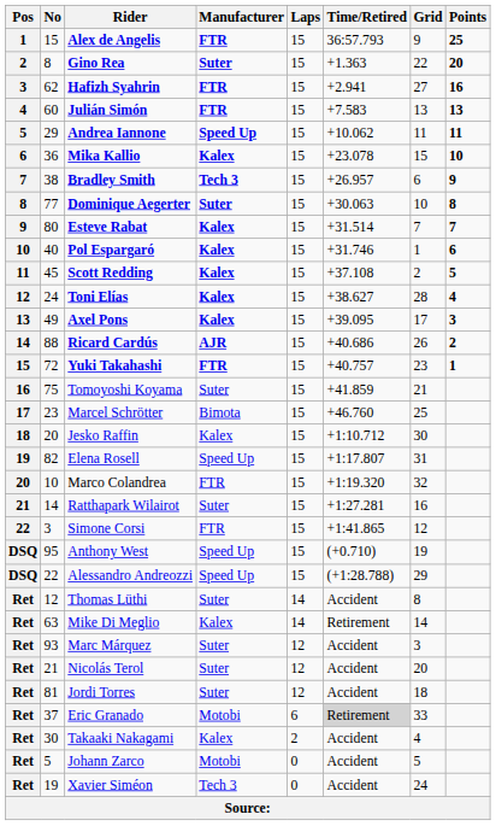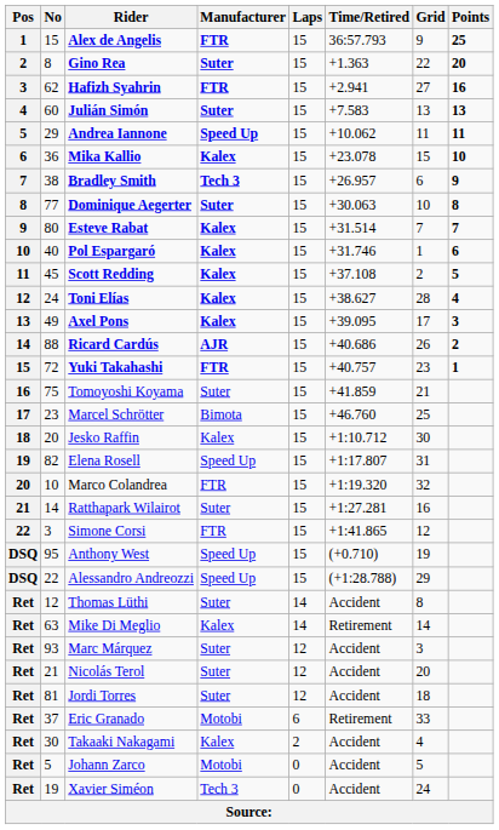 <table class="wikitable" style="font-size: 95%;">
 <tr>
 <th>Pos</th>
 <th>No</th>
 <th>Rider</th>
 <th>Manufacturer</th>
 <th>Laps</th>
 <th>Time/Retired</th>
 <th>Grid</th>
 <th>Points</th>
 </tr>
 <tr>
 <th>1</th>
 <td>15</td>
 <td> <strong><a href='#'>Alex de Angelis</a></strong></td>
 <td><strong><a href='#'>FTR</a></strong></td>
 <td>15</td>
 <td>36:57.793</td>
 <td>9</td>
 <td><strong>25</strong></td>
 </tr>
 <tr>
 <th>2</th>
 <td>8</td>
 <td> <strong><a href='#'>Gino Rea</a></strong></td>
 <td><strong><a href='#'>Suter</a></strong></td>
 <td>15</td>
 <td>+1.363</td>
 <td>22</td>
 <td><strong>20</strong></td>
 </tr>
 <tr>
 <th>3</th>
 <td>62</td>
 <td> <strong><a href='#'>Hafizh Syahrin</a></strong></td>
 <td><strong><a href='#'>FTR</a></strong></td>
 <td>15</td>
 <td>+2.941</td>
 <td>27</td>
 <td><strong>16</strong></td>
 </tr>
 <tr>
 <th>4</th>
 <td>60</td>
 <td> <strong><a href='#'>Julián Simón</a></strong></td>
-<td><strong><a href='#'>FTR</a></strong></td>
+<td><strong><a href='#'>Suter</a></strong></td>
 <td>15</td>
 <td>+7.583</td>
 <td>13</td>
 <td><strong>13</strong></td>
 </tr>
 <tr>
 <th>5</th>
 <td>29</td>
 <td> <strong><a href='#'>Andrea Iannone</a></strong></td>
 <td><strong><a href='#'>Speed Up</a></strong></td>
 <td>15</td>
 <td>+10.062</td>
 <td>11</td>
 <td><strong>11</strong></td>
 </tr>
 <tr>
 <th>6</th>
 <td>36</td>
 <td> <strong><a href='#'>Mika Kallio</a></strong></td>
 <td><strong><a href='#'>Kalex</a></strong></td>
 <td>15</td>
 <td>+23.078</td>
 <td>15</td>
 <td><strong>10</strong></td>
 </tr>
 <tr>
 <th>7</th>
 <td>38</td>
 <td> <strong><a href='#'>Bradley Smith</a></strong></td>
 <td><strong><a href='#'>Tech 3</a></strong></td>
 <td>15</td>
 <td>+26.957</td>
 <td>6</td>
 <td><strong>9</strong></td>
 </tr>
 <tr>
 <th>8</th>
 <td>77</td>
 <td> <strong><a href='#'>Dominique Aegerter</a></strong></td>
 <td><strong><a href='#'>Suter</a></strong></td>
 <td>15</td>
 <td>+30.063</td>
 <td>10</td>
 <td><strong>8</strong></td>
 </tr>
 <tr>
 <th>9</th>
 <td>80</td>
 <td> <strong><a href='#'>Esteve Rabat</a></strong></td>
 <td><strong><a href='#'>Kalex</a></strong></td>
 <td>15</td>
 <td>+31.514</td>
 <td>7</td>
 <td><strong>7</strong></td>
 </tr>
 <tr>
 <th>10</th>
 <td>40</td>
 <td> <strong><a href='#'>Pol Espargaró</a></strong></td>
 <td><strong><a href='#'>Kalex</a></strong></td>
 <td>15</td>
 <td>+31.746</td>
 <td>1</td>
 <td><strong>6</strong></td>
 </tr>
 <tr>
 <th>11</th>
 <td>45</td>
 <td> <strong><a href='#'>Scott Redding</a></strong></td>
 <td><strong><a href='#'>Kalex</a></strong></td>
 <td>15</td>
 <td>+37.108</td>
 <td>2</td>
 <td><strong>5</strong></td>
 </tr>
 <tr>
 <th>12</th>
 <td>24</td>
 <td> <strong><a href='#'>Toni Elías</a></strong></td>
 <td><strong><a href='#'>Kalex</a></strong></td>
 <td>15</td>
 <td>+38.627</td>
 <td>28</td>
 <td><strong>4</strong></td>
 </tr>
 <tr>
 <th>13</th>
 <td>49</td>
 <td> <strong><a href='#'>Axel Pons</a></strong></td>
 <td><strong><a href='#'>Kalex</a></strong></td>
 <td>15</td>
 <td>+39.095</td>
 <td>17</td>
 <td><strong>3</strong></td>
 </tr>
 <tr>
 <th>14</th>
 <td>88</td>
 <td> <strong><a href='#'>Ricard Cardús</a></strong></td>
 <td><strong><a href='#'>AJR</a></strong></td>
 <td>15</td>
 <td>+40.686</td>
 <td>26</td>
 <td><strong>2</strong></td>
 </tr>
 <tr>
 <th>15</th>
 <td>72</td>
 <td> <strong><a href='#'>Yuki Takahashi</a></strong></td>
 <td><strong><a href='#'>FTR</a></strong></td>
 <td>15</td>
 <td>+40.757</td>
 <td>23</td>
 <td><strong>1</strong></td>
 </tr>
 <tr>
 <th>16</th>
 <td>75</td>
 <td> <a href='#'>Tomoyoshi Koyama</a></td>
 <td><a href='#'>Suter</a></td>
 <td>15</td>
 <td>+41.859</td>
 <td>21</td>
 <td></td>
 </tr>
 <tr>
 <th>17</th>
 <td>23</td>
 <td> <a href='#'>Marcel Schrötter</a></td>
 <td><a href='#'>Bimota</a></td>
 <td>15</td>
 <td>+46.760</td>
 <td>25</td>
 <td></td>
 </tr>
 <tr>
 <th>18</th>
 <td>20</td>
 <td> <a href='#'>Jesko Raffin</a></td>
 <td><a href='#'>Kalex</a></td>
 <td>15</td>
 <td>+1:10.712</td>
 <td>30</td>
 <td></td>
 </tr>
 <tr>
 <th>19</th>
 <td>82</td>
 <td> <a href='#'>Elena Rosell</a></td>
 <td><a href='#'>Speed Up</a></td>
 <td>15</td>
 <td>+1:17.807</td>
 <td>31</td>
 <td></td>
 </tr>
 <tr>
 <th>20</th>
 <td>10</td>
 <td> Marco Colandrea</td>
 <td><a href='#'>FTR</a></td>
 <td>15</td>
 <td>+1:19.320</td>
 <td>32</td>
 <td></td>
 </tr>
 <tr>
 <th>21</th>
 <td>14</td>
 <td> <a href='#'>Ratthapark Wilairot</a></td>
 <td><a href='#'>Suter</a></td>
 <td>15</td>
 <td>+1:27.281</td>
 <td>16</td>
 <td></td>
 </tr>
 <tr>
 <th>22</th>
 <td>3</td>
 <td> <a href='#'>Simone Corsi</a></td>
 <td><a href='#'>FTR</a></td>
 <td>15</td>
 <td>+1:41.865</td>
 <td>12</td>
 <td></td>
 </tr>
 <tr>
 <th>DSQ</th>
 <td>95</td>
 <td> <a href='#'>Anthony West</a></td>
 <td><a href='#'>Speed Up</a></td>
 <td>15</td>
 <td>(+0.710)</td>
 <td>19</td>
 <td></td>
 </tr>
 <tr>
 <th>DSQ</th>
 <td>22</td>
 <td> <a href='#'>Alessandro Andreozzi</a></td>
 <td><a href='#'>Speed Up</a></td>
 <td>15</td>
 <td>(+1:28.788)</td>
 <td>29</td>
 <td></td>
 </tr>
 <tr>
 <th>Ret</th>
 <td>12</td>
 <td> <a href='#'>Thomas Lüthi</a></td>
 <td><a href='#'>Suter</a></td>
 <td>14</td>
 <td>Accident</td>
 <td>8</td>
 <td></td>
 </tr>
 <tr>
 <th>Ret</th>
 <td>63</td>
 <td> <a href='#'>Mike Di Meglio</a></td>
 <td><a href='#'>Kalex</a></td>
 <td>14</td>
 <td>Retirement</td>
 <td>14</td>
 <td></td>
 </tr>
 <tr>
 <th>Ret</th>
 <td>93</td>
 <td> <a href='#'>Marc Márquez</a></td>
 <td><a href='#'>Suter</a></td>
 <td>12</td>
 <td>Accident</td>
 <td>3</td>
 <td></td>
 </tr>
 <tr>
 <th>Ret</th>
 <td>21</td>
 <td> <a href='#'>Nicolás Terol</a></td>
 <td><a href='#'>Suter</a></td>
 <td>12</td>
 <td>Accident</td>
 <td>20</td>
 <td></td>
 </tr>
 <tr>
 <th>Ret</th>
 <td>81</td>
 <td> <a href='#'>Jordi Torres</a></td>
 <td><a href='#'>Suter</a></td>
 <td>12</td>
 <td>Accident</td>
 <td>18</td>
 <td></td>
 </tr>
 <tr>
 <th>Ret</th>
 <td>37</td>
 <td> <a href='#'>Eric Granado</a></td>
 <td><a href='#'>Motobi</a></td>
 <td>6</td>
-<td style="background: lightgrey;">Retirement</td>
+<td>Retirement</td>
 <td>33</td>
 <td></td>
 </tr>
 <tr>
 <th>Ret</th>
 <td>30</td>
 <td> <a href='#'>Takaaki Nakagami</a></td>
 <td><a href='#'>Kalex</a></td>
 <td>2</td>
 <td>Accident</td>
 <td>4</td>
 <td></td>
 </tr>
 <tr>
 <th>Ret</th>
 <td>5</td>
 <td> <a href='#'>Johann Zarco</a></td>
 <td><a href='#'>Motobi</a></td>
 <td>0</td>
 <td>Accident</td>
 <td>5</td>
 <td></td>
 </tr>
 <tr>
 <th>Ret</th>
 <td>19</td>
 <td> <a href='#'>Xavier Siméon</a></td>
 <td><a href='#'>Tech 3</a></td>
 <td>0</td>
 <td>Accident</td>
 <td>24</td>
 <td></td>
 </tr>
 <tr>
 <th colspan=8>Source:</th>
 </tr>
 </table>
